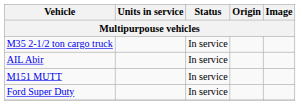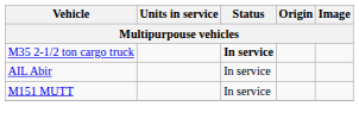 <table class="wikitable">
 <tr>
 <th>Vehicle</th>
 <th>Units in service</th>
 <th>Status</th>
 <th>Origin</th>
 <th>Image</th>
 </tr>
 <tr>
 <th colspan="5">Multipurpouse vehicles</th>
 </tr>
 <tr>
 <td><a href='#'>M35 2-1/2 ton cargo truck</a></td>
 <td></td>
-<td>In service</td>
+<td><strong>In service</strong></td>
 <td></td>
 <td></td>
 </tr>
 <tr>
 <td><a href='#'>AIL Abir</a></td>
 <td></td>
 <td>In service</td>
 <td></td>
 <td></td>
 </tr>
 <tr>
 <td><a href='#'>M151 MUTT</a></td>
 <td></td>
 <td>In service</td>
 <td></td>
 <td></td>
 </tr>
 <tr>
-<td><a href='#'>Ford Super Duty</a></td>
-<td></td>
-<td>In service</td>
-<td></td>
-<td></td>
-</tr>
-<tr>
 </tr>
 </table>
